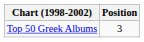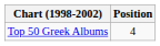 <table class="wikitable sortable" style="text-align:center;">
 <tr>
 <th>Chart (1998-2002)</th>
 <th>Position</th>
 </tr>
 <tr>
 <td align="left"><a href='#'>Top 50 Greek Albums</a></td>
-<td>3</td>
+<td>4</td>
 </tr>
 </table>
